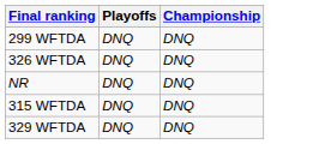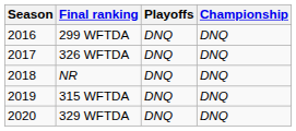 <table class="wikitable sortable">
 <tr>
+<th>Season</th>
 <th><a href='#'>Final ranking</a></th>
 <th>Playoffs</th>
 <th><a href='#'>Championship</a></th>
 </tr>
 <tr>
+<td>2016</td>
 <td>299 WFTDA</td>
 <td><em>DNQ</em></td>
 <td><em>DNQ</em></td>
 </tr>
 <tr>
+<td>2017</td>
 <td>326 WFTDA</td>
 <td><em>DNQ</em></td>
 <td><em>DNQ</em></td>
 </tr>
 <tr>
+<td>2018</td>
 <td><em>NR</em></td>
 <td><em>DNQ</em></td>
 <td><em>DNQ</em></td>
 </tr>
 <tr>
+<td>2019</td>
 <td>315 WFTDA</td>
 <td><em>DNQ</em></td>
 <td><em>DNQ</em></td>
 </tr>
 <tr>
+<td>2020</td>
 <td>329 WFTDA</td>
 <td><em>DNQ</em></td>
 <td><em>DNQ</em></td>
 </tr>
 </table>
